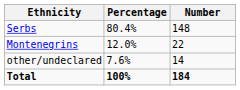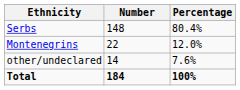 <table class="wikitable">
 <tr>
 <th width="100px">Ethnicity</th>
+<th width="80px">Number</th>
 <th width="80px">Percentage</th>
-<th width="80px">Number</th>
 </tr>
 <tr>
 <td><a href='#'>Serbs</a></td>
+<td>148</td>
 <td>80.4%</td>
-<td>148</td>
 </tr>
 <tr>
 <td><a href='#'>Montenegrins</a></td>
+<td>22</td>
 <td>12.0%</td>
-<td>22</td>
 </tr>
 <tr>
 <td>other/undeclared</td>
+<td>14</td>
 <td>7.6%</td>
-<td>14</td>
 </tr>
 <tr>
 <td><strong>Total</strong></td>
+<td><strong>184</strong></td>
 <td><strong>100%</strong></td>
-<td><strong>184</strong></td>
 </tr>
 </table>
